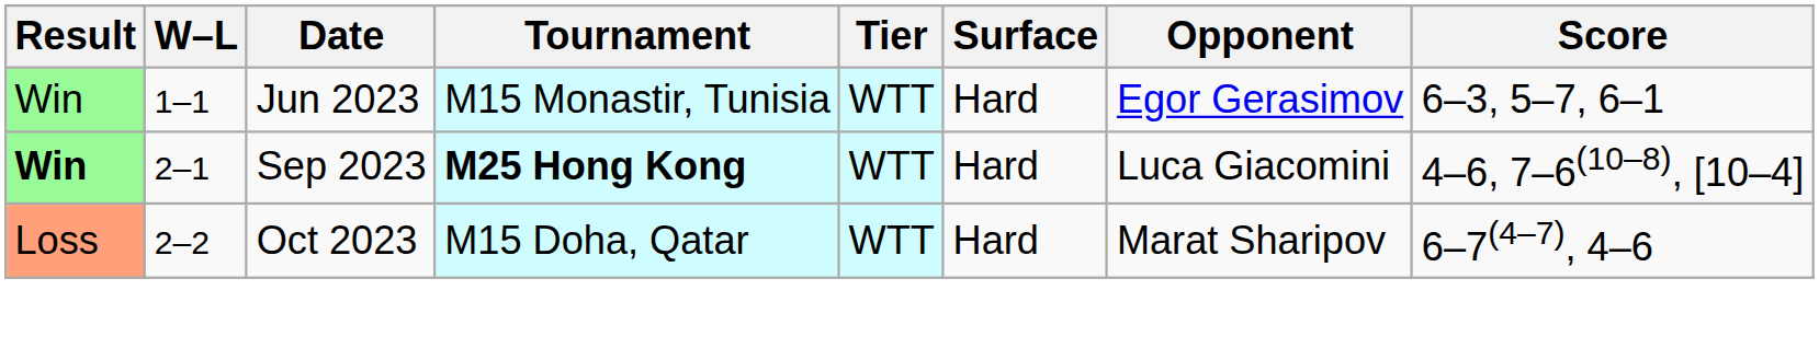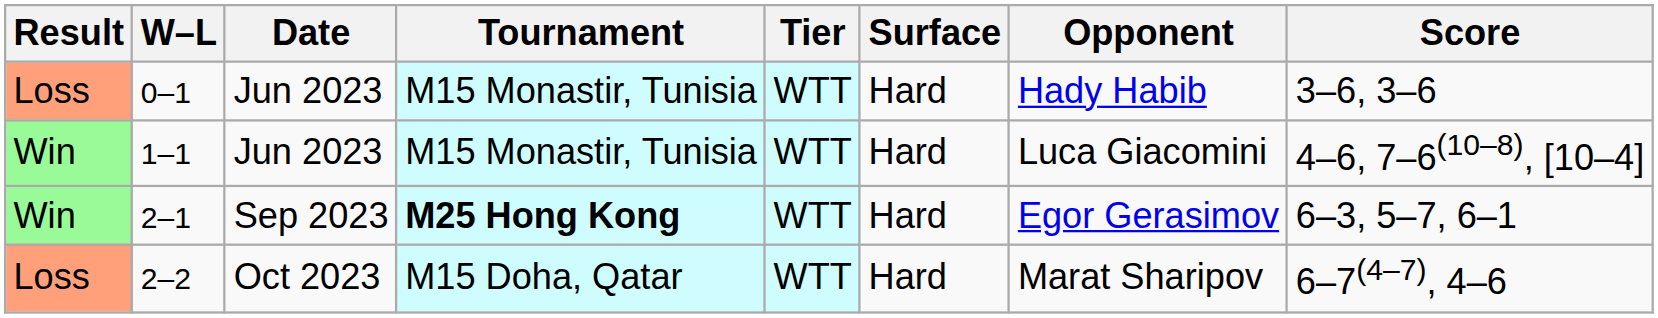 <table class="sortable wikitable">
 <tr>
 <th>Result</th>
 <th class="unsortable">W–L</th>
 <th>Date</th>
 <th>Tournament</th>
 <th>Tier</th>
 <th>Surface</th>
 <th>Opponent</th>
 <th class="unsortable">Score</th>
 </tr>
 <tr>
+<td bgcolor=ffa07a>Loss</td>
+<td><small>0–1</small></td>
+<td>Jun 2023</td>
+<td style="background:#cffcff;">M15 Monastir, Tunisia</td>
+<td style="background:#cffcff;">WTT</td>
+<td>Hard</td>
+<td> <a href='#'>Hady Habib</a></td>
+<td>3–6, 3–6</td>
+</tr>
+<tr>
 <td bgcolor=98fb98>Win</td>
 <td><small>1–1</small></td>
 <td>Jun 2023</td>
 <td style="background:#cffcff;">M15 Monastir, Tunisia</td>
 <td style="background:#cffcff;">WTT</td>
 <td>Hard</td>
-<td> <a href='#'>Egor Gerasimov</a></td>
-<td>6–3, 5–7, 6–1</td>
+<td> Luca Giacomini</td>
+<td>4–6, 7–6<sup>(10–8)</sup>, [10–4]</td>
 </tr>
 <tr>
-<td bgcolor=98fb98><strong>Win</strong></td>
+<td bgcolor=98fb98>Win</td>
 <td><small>2–1</small></td>
 <td>Sep 2023</td>
 <td style="background:#cffcff;"><strong>M25 Hong Kong</strong></td>
 <td style="background:#cffcff;">WTT</td>
 <td>Hard</td>
-<td> Luca Giacomini</td>
-<td>4–6, 7–6<sup>(10–8)</sup>, [10–4]</td>
+<td> <a href='#'>Egor Gerasimov</a></td>
+<td>6–3, 5–7, 6–1</td>
 </tr>
 <tr>
 <td bgcolor=ffa07a>Loss</td>
 <td><small>2–2</small></td>
 <td>Oct 2023</td>
 <td style="background:#cffcff;">M15 Doha, Qatar</td>
 <td style="background:#cffcff;">WTT</td>
 <td>Hard</td>
 <td> Marat Sharipov</td>
 <td>6–7<sup>(4–7)</sup>, 4–6</td>
 </tr>
 </table>
